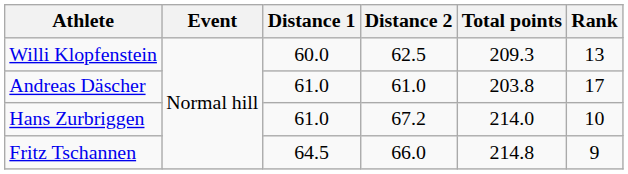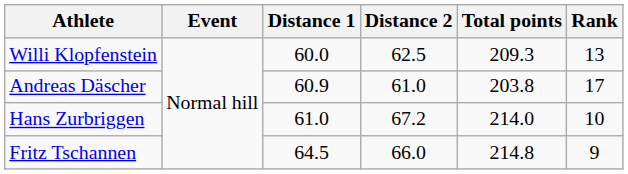 <table class="wikitable" style="font-size:90%; text-align:center;">
 <tr>
 <th>Athlete</th>
 <th>Event</th>
 <th>Distance 1</th>
 <th>Distance 2</th>
 <th>Total points</th>
 <th>Rank</th>
 </tr>
 <tr>
 <td style="text-align:left;"><a href='#'>Willi Klopfenstein</a></td>
 <td rowspan="4">Normal hill</td>
 <td>60.0</td>
 <td>62.5</td>
 <td>209.3</td>
 <td>13</td>
 </tr>
 <tr>
 <td style="text-align:left;"><a href='#'>Andreas Däscher</a></td>
-<td>61.0</td>
+<td>60.9</td>
 <td>61.0</td>
 <td>203.8</td>
 <td>17</td>
 </tr>
 <tr>
 <td style="text-align:left;"><a href='#'>Hans Zurbriggen</a></td>
 <td>61.0</td>
 <td>67.2</td>
 <td>214.0</td>
 <td>10</td>
 </tr>
 <tr>
 <td style="text-align:left;"><a href='#'>Fritz Tschannen</a></td>
 <td>64.5</td>
 <td>66.0</td>
 <td>214.8</td>
 <td>9</td>
 </tr>
 </table>
